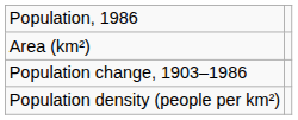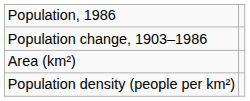 <table class="wikitable">
 <tr>
 <td>Population, 1986</td>
+<td></td>
+</tr>
+<tr>
+<td>Population change, 1903–1986</td>
 <td></td>
 </tr>
 <tr>
 <td>Area (km²)</td>
 <td></td>
 </tr>
 <tr>
-<td>Population change, 1903–1986</td>
-<td></td>
-</tr>
-<tr>
 <td>Population density (people per km²)</td>
 <td></td>
 </tr>
 </table>
